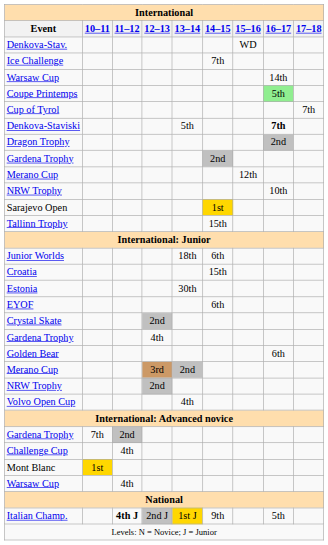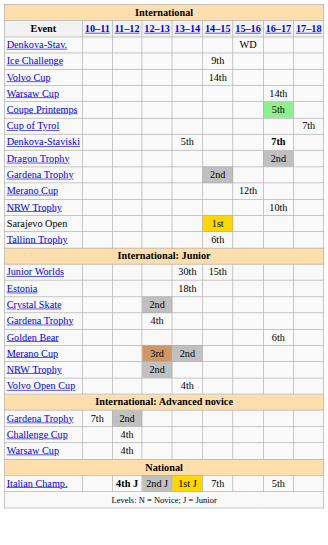 <table class="wikitable" style="text-align:center">
 <tr>
 <th style="background-color: #ffdead; " colspan=9 align=center>International</th>
 </tr>
 <tr>
 <th>Event</th>
 <th><a href='#'>10–11</a></th>
 <th><a href='#'>11–12</a></th>
 <th><a href='#'>12–13</a></th>
 <th><a href='#'>13–14</a></th>
 <th><a href='#'>14–15</a></th>
 <th><a href='#'>15–16</a></th>
 <th><a href='#'>16–17</a></th>
 <th><a href='#'>17–18</a></th>
 </tr>
 <tr>
 <td align=left> <a href='#'>Denkova-Stav.</a></td>
 <td></td>
 <td></td>
 <td></td>
 <td></td>
 <td></td>
 <td>WD</td>
 <td></td>
 <td></td>
 </tr>
 <tr>
 <td align=left> <a href='#'>Ice Challenge</a></td>
 <td></td>
 <td></td>
 <td></td>
 <td></td>
-<td>7th</td>
+<td>9th</td>
+<td></td>
+<td></td>
+<td></td>
+</tr>
+<tr>
+<td align=left> <a href='#'>Volvo Cup</a></td>
+<td></td>
+<td></td>
+<td></td>
+<td></td>
+<td>14th</td>
 <td></td>
 <td></td>
 <td></td>
 </tr>
 <tr>
 <td align=left> <a href='#'>Warsaw Cup</a></td>
 <td></td>
 <td></td>
 <td></td>
 <td></td>
 <td></td>
 <td></td>
 <td>14th</td>
 <td></td>
 </tr>
 <tr>
 <td align=left><a href='#'>Coupe Printemps</a></td>
 <td></td>
 <td></td>
 <td></td>
 <td></td>
 <td></td>
 <td></td>
 <td style="background: lightgreen;">5th</td>
 <td></td>
 </tr>
 <tr>
 <td align=left><a href='#'>Cup of Tyrol</a></td>
 <td></td>
 <td></td>
 <td></td>
 <td></td>
 <td></td>
 <td></td>
 <td></td>
 <td>7th</td>
 </tr>
 <tr>
 <td align=left><a href='#'>Denkova-Staviski</a></td>
 <td></td>
 <td></td>
 <td></td>
 <td>5th</td>
 <td></td>
 <td></td>
 <td><strong>7th</strong></td>
 <td></td>
 </tr>
 <tr>
 <td align=left><a href='#'>Dragon Trophy</a></td>
 <td></td>
 <td></td>
 <td></td>
 <td></td>
 <td></td>
 <td></td>
 <td bgcolor=silver>2nd</td>
 <td></td>
 </tr>
 <tr>
 <td align=left><a href='#'>Gardena Trophy</a></td>
 <td></td>
 <td></td>
 <td></td>
 <td></td>
 <td bgcolor=silver>2nd</td>
 <td></td>
 <td></td>
 <td></td>
 </tr>
 <tr>
 <td align=left><a href='#'>Merano Cup</a></td>
 <td></td>
 <td></td>
 <td></td>
 <td></td>
 <td></td>
 <td>12th</td>
 <td></td>
 <td></td>
 </tr>
 <tr>
 <td align=left><a href='#'>NRW Trophy</a></td>
 <td></td>
 <td></td>
 <td></td>
 <td></td>
 <td></td>
 <td></td>
 <td>10th</td>
 <td></td>
 </tr>
 <tr>
 <td align=left>Sarajevo Open</td>
 <td></td>
 <td></td>
 <td></td>
 <td></td>
 <td bgcolor=gold>1st</td>
 <td></td>
 <td></td>
 <td></td>
 </tr>
 <tr>
 <td align=left><a href='#'>Tallinn Trophy</a></td>
 <td></td>
 <td></td>
 <td></td>
 <td></td>
-<td>15th</td>
+<td>6th</td>
 <td></td>
 <td></td>
 <td></td>
 </tr>
 <tr>
 <th style="background-color: #ffdead; " colspan=9 align=center>International: Junior</th>
 </tr>
 <tr>
 <td align=left><a href='#'>Junior Worlds</a></td>
 <td></td>
 <td></td>
 <td></td>
-<td>18th</td>
-<td>6th</td>
-<td></td>
-<td></td>
-<td></td>
-</tr>
-<tr>
-<td align=left> <a href='#'>Croatia</a></td>
-<td></td>
-<td></td>
-<td></td>
-<td></td>
+<td>30th</td>
 <td>15th</td>
 <td></td>
 <td></td>
 <td></td>
 </tr>
 <tr>
 <td align=left> <a href='#'>Estonia</a></td>
 <td></td>
 <td></td>
 <td></td>
-<td>30th</td>
+<td>18th</td>
 <td></td>
-<td></td>
-<td></td>
-<td></td>
-</tr>
-<tr>
-<td align=left><a href='#'>EYOF</a></td>
-<td></td>
-<td></td>
-<td></td>
-<td></td>
-<td>6th</td>
 <td></td>
 <td></td>
 <td></td>
 </tr>
 <tr>
 <td align=left><a href='#'>Crystal Skate</a></td>
 <td></td>
 <td></td>
 <td bgcolor=silver>2nd</td>
 <td></td>
 <td></td>
 <td></td>
 <td></td>
 <td></td>
 </tr>
 <tr>
 <td align=left><a href='#'>Gardena Trophy</a></td>
 <td></td>
 <td></td>
 <td>4th</td>
 <td></td>
 <td></td>
 <td></td>
 <td></td>
 <td></td>
 </tr>
 <tr>
 <td align=left><a href='#'>Golden Bear</a></td>
 <td></td>
 <td></td>
 <td></td>
 <td></td>
 <td></td>
 <td></td>
 <td>6th</td>
 <td></td>
 </tr>
 <tr>
 <td align=left><a href='#'>Merano Cup</a></td>
 <td></td>
 <td></td>
 <td bgcolor=cc9966>3rd</td>
 <td bgcolor=silver>2nd</td>
 <td></td>
 <td></td>
 <td></td>
 <td></td>
 </tr>
 <tr>
 <td align=left><a href='#'>NRW Trophy</a></td>
 <td></td>
 <td></td>
 <td bgcolor=silver>2nd</td>
 <td></td>
 <td></td>
 <td></td>
 <td></td>
 <td></td>
 </tr>
 <tr>
 <td align=left><a href='#'>Volvo Open Cup</a></td>
 <td></td>
 <td></td>
 <td></td>
 <td>4th</td>
 <td></td>
 <td></td>
 <td></td>
 <td></td>
 </tr>
 <tr>
 <th style="background-color: #ffdead; " colspan=9 align=center>International: Advanced novice</th>
 </tr>
 <tr>
 <td align=left><a href='#'>Gardena Trophy</a></td>
 <td>7th</td>
 <td bgcolor=silver>2nd</td>
 <td></td>
 <td></td>
 <td></td>
 <td></td>
 <td></td>
 <td></td>
 </tr>
 <tr>
 <td align=left><a href='#'>Challenge Cup</a></td>
 <td></td>
 <td>4th</td>
 <td></td>
 <td></td>
 <td></td>
 <td></td>
 <td></td>
 <td></td>
 </tr>
 <tr>
-<td align=left>Mont Blanc</td>
-<td bgcolor=gold>1st</td>
-<td></td>
-<td></td>
-<td></td>
-<td></td>
-<td></td>
-<td></td>
-<td></td>
-</tr>
-<tr>
 <td align=left><a href='#'>Warsaw Cup</a></td>
 <td></td>
 <td>4th</td>
 <td></td>
 <td></td>
 <td></td>
 <td></td>
 <td></td>
 <td></td>
 </tr>
 <tr>
 <th style="background-color: #ffdead; " colspan=9 align=center>National</th>
 </tr>
 <tr>
 <td align=left><a href='#'>Italian Champ.</a></td>
 <td></td>
 <td><strong>4th J</strong></td>
 <td bgcolor=silver>2nd J</td>
 <td bgcolor=gold>1st J</td>
-<td>9th</td>
+<td>7th</td>
 <td></td>
 <td>5th</td>
 <td></td>
 </tr>
 <tr>
 <td colspan=9 align=center><small> Levels: N = Novice; J = Junior </small></td>
 </tr>
 </table>
